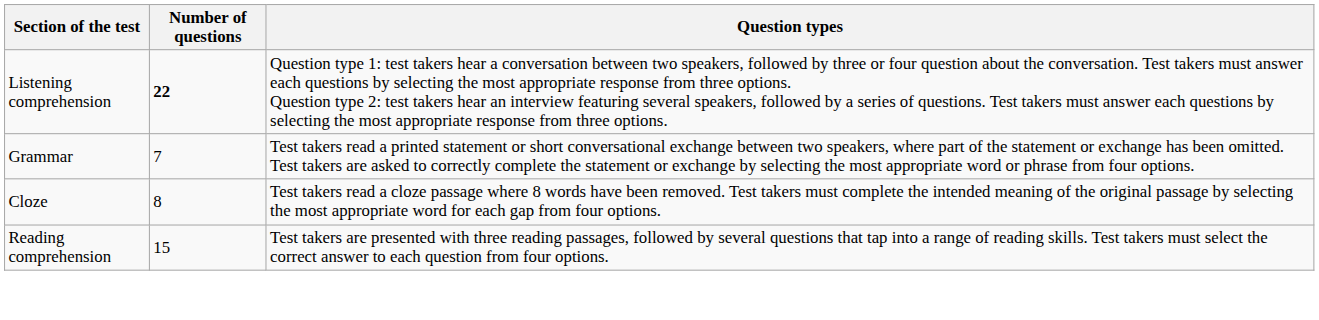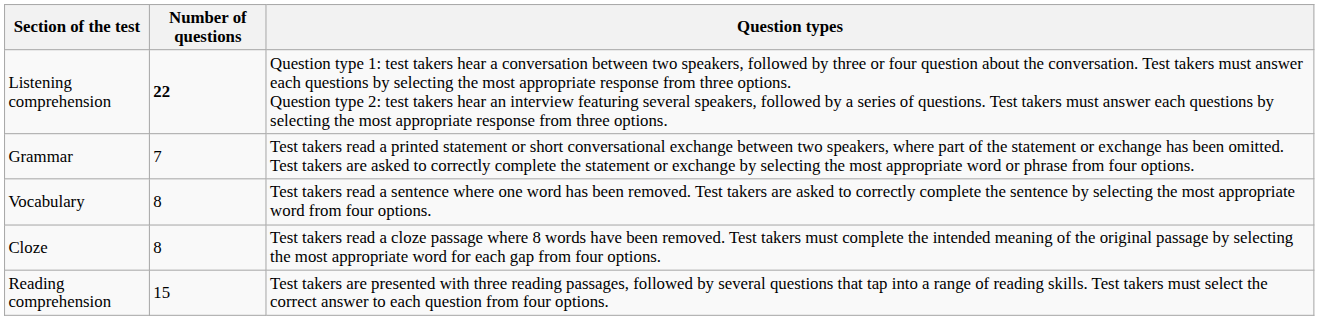 <table class="wikitable">
 <tr>
 <th>Section of the test</th>
 <th>Number of questions</th>
 <th>Question types</th>
 </tr>
 <tr>
 <td>Listening comprehension</td>
 <td><strong>22</strong></td>
 <td>Question type 1: test takers hear a conversation between two speakers, followed by three or four question about the conversation. Test takers must answer each questions by selecting the most appropriate response from three options.<br>Question type 2: test takers hear an interview featuring several speakers, followed by a series of questions. Test takers must answer each questions by selecting the most appropriate response from three options.</td>
 </tr>
 <tr>
 <td>Grammar</td>
 <td>7</td>
 <td>Test takers read a printed statement or short conversational exchange between two speakers, where part of the statement or exchange has been omitted. Test takers are asked to correctly complete the statement or exchange by selecting the most appropriate word or phrase from four options.</td>
 </tr>
 <tr>
+<td>Vocabulary</td>
+<td>8</td>
+<td>Test takers read a sentence where one word has been removed. Test takers are asked to correctly complete the sentence by selecting the most appropriate word from four options.</td>
+</tr>
+<tr>
 <td>Cloze</td>
 <td>8</td>
 <td>Test takers read a cloze passage where 8 words have been removed. Test takers must complete the intended meaning of the original passage by selecting the most appropriate word for each gap from four options.</td>
 </tr>
 <tr>
 <td>Reading comprehension</td>
 <td>15</td>
 <td>Test takers are presented with three reading passages, followed by several questions that tap into a range of reading skills. Test takers must select the correct answer to each question from four options.</td>
 </tr>
 </table>
